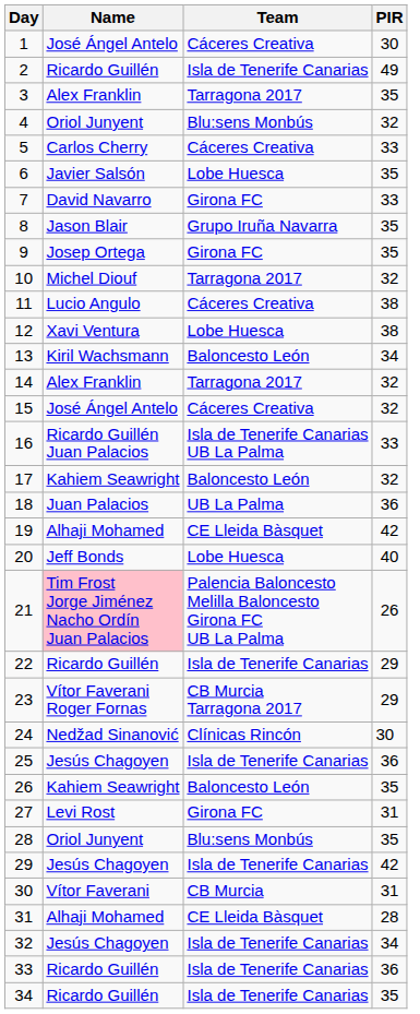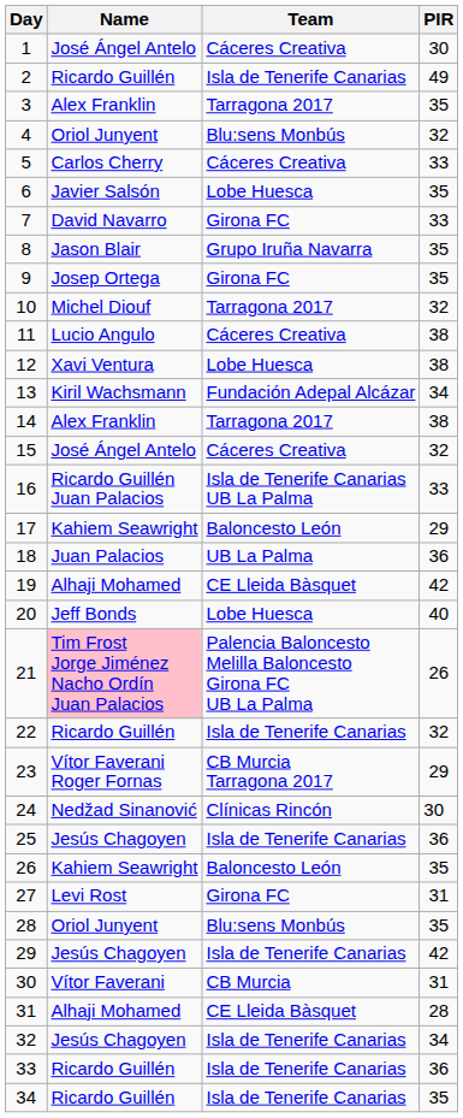 <table class="wikitable">
 <tr>
 <th>Day</th>
 <th>Name</th>
 <th>Team</th>
 <th>PIR</th>
 </tr>
 <tr>
 <td align="center">1</td>
 <td> <a href='#'>José Ángel Antelo</a></td>
 <td><a href='#'>Cáceres Creativa</a></td>
 <td align="center">30</td>
 </tr>
 <tr>
 <td align="center">2</td>
 <td> <a href='#'>Ricardo Guillén</a></td>
 <td><a href='#'>Isla de Tenerife Canarias</a></td>
 <td align="center">49</td>
 </tr>
 <tr>
 <td align="center">3</td>
 <td> <a href='#'>Alex Franklin</a></td>
 <td><a href='#'>Tarragona 2017</a></td>
 <td align="center">35</td>
 </tr>
 <tr>
 <td align="center">4</td>
 <td> <a href='#'>Oriol Junyent</a></td>
 <td><a href='#'>Blu:sens Monbús</a></td>
 <td align="center">32</td>
 </tr>
 <tr>
 <td align="center">5</td>
 <td> <a href='#'>Carlos Cherry</a></td>
 <td><a href='#'>Cáceres Creativa</a></td>
 <td align="center">33</td>
 </tr>
 <tr>
 <td align="center">6</td>
 <td> <a href='#'>Javier Salsón</a></td>
 <td><a href='#'>Lobe Huesca</a></td>
 <td align="center">35</td>
 </tr>
 <tr>
 <td align="center">7</td>
 <td> <a href='#'>David Navarro</a></td>
 <td><a href='#'>Girona FC</a></td>
 <td align="center">33</td>
 </tr>
 <tr>
 <td align="center">8</td>
 <td> <a href='#'>Jason Blair</a></td>
 <td><a href='#'>Grupo Iruña Navarra</a></td>
 <td align="center">35</td>
 </tr>
 <tr>
 <td align="center">9</td>
 <td> <a href='#'>Josep Ortega</a></td>
 <td><a href='#'>Girona FC</a></td>
 <td align="center">35</td>
 </tr>
 <tr>
 <td align="center">10</td>
 <td> <a href='#'>Michel Diouf</a></td>
 <td><a href='#'>Tarragona 2017</a></td>
 <td align="center">32</td>
 </tr>
 <tr>
 <td align="center">11</td>
 <td> <a href='#'>Lucio Angulo</a></td>
 <td><a href='#'>Cáceres Creativa</a></td>
 <td align="center">38</td>
 </tr>
 <tr>
 <td align="center">12</td>
 <td> <a href='#'>Xavi Ventura</a></td>
 <td><a href='#'>Lobe Huesca</a></td>
 <td align="center">38</td>
 </tr>
 <tr>
 <td align="center">13</td>
 <td> <a href='#'>Kiril Wachsmann</a></td>
-<td><a href='#'>Baloncesto León</a></td>
+<td><a href='#'>Fundación Adepal Alcázar</a></td>
 <td align="center">34</td>
 </tr>
 <tr>
 <td align="center">14</td>
 <td> <a href='#'>Alex Franklin</a></td>
 <td><a href='#'>Tarragona 2017</a></td>
-<td align="center">32</td>
+<td align="center">38</td>
 </tr>
 <tr>
 <td align="center">15</td>
 <td> <a href='#'>José Ángel Antelo</a></td>
 <td><a href='#'>Cáceres Creativa</a></td>
 <td align="center">32</td>
 </tr>
 <tr>
 <td align="center">16</td>
 <td> <a href='#'>Ricardo Guillén</a><br> <a href='#'>Juan Palacios</a></td>
 <td><a href='#'>Isla de Tenerife Canarias</a><br><a href='#'>UB La Palma</a></td>
 <td align="center">33</td>
 </tr>
 <tr>
 <td align="center">17</td>
 <td> <a href='#'>Kahiem Seawright</a></td>
 <td><a href='#'>Baloncesto León</a></td>
-<td align="center">32</td>
+<td align="center">29</td>
 </tr>
 <tr>
 <td align="center">18</td>
 <td> <a href='#'>Juan Palacios</a></td>
 <td><a href='#'>UB La Palma</a></td>
 <td align="center">36</td>
 </tr>
 <tr>
 <td align="center">19</td>
 <td> <a href='#'>Alhaji Mohamed</a></td>
 <td><a href='#'>CE Lleida Bàsquet</a></td>
 <td align="center">42</td>
 </tr>
 <tr>
 <td align="center">20</td>
 <td> <a href='#'>Jeff Bonds</a></td>
 <td><a href='#'>Lobe Huesca</a></td>
 <td align="center">40</td>
 </tr>
 <tr>
 <td align="center">21</td>
 <td style="background: pink;"> <a href='#'>Tim Frost</a><br> <a href='#'>Jorge Jiménez</a><br> <a href='#'>Nacho Ordín</a><br> <a href='#'>Juan Palacios</a></td>
 <td><a href='#'>Palencia Baloncesto</a><br><a href='#'>Melilla Baloncesto</a><br><a href='#'>Girona FC</a><br><a href='#'>UB La Palma</a></td>
 <td align="center">26</td>
 </tr>
 <tr>
 <td align="center">22</td>
 <td> <a href='#'>Ricardo Guillén</a></td>
 <td><a href='#'>Isla de Tenerife Canarias</a></td>
-<td align="center">29</td>
+<td align="center">32</td>
 </tr>
 <tr>
 <td align="center">23</td>
 <td> <a href='#'>Vítor Faverani</a><br> <a href='#'>Roger Fornas</a></td>
 <td><a href='#'>CB Murcia</a><br><a href='#'>Tarragona 2017</a></td>
 <td align="center">29</td>
 </tr>
 <tr>
 <td align="center">24</td>
 <td> <a href='#'>Nedžad Sinanović</a></td>
 <td><a href='#'>Clínicas Rincón</a></td>
 <td>30</td>
 </tr>
 <tr>
 <td align="center">25</td>
 <td> <a href='#'>Jesús Chagoyen</a></td>
 <td><a href='#'>Isla de Tenerife Canarias</a></td>
 <td align="center">36</td>
 </tr>
 <tr>
 <td align="center">26</td>
 <td> <a href='#'>Kahiem Seawright</a></td>
 <td><a href='#'>Baloncesto León</a></td>
 <td align="center">35</td>
 </tr>
 <tr>
 <td align="center">27</td>
 <td> <a href='#'>Levi Rost</a></td>
 <td><a href='#'>Girona FC</a></td>
 <td align="center">31</td>
 </tr>
 <tr>
 <td align="center">28</td>
 <td> <a href='#'>Oriol Junyent</a></td>
 <td><a href='#'>Blu:sens Monbús</a></td>
 <td align="center">35</td>
 </tr>
 <tr>
 <td align="center">29</td>
 <td> <a href='#'>Jesús Chagoyen</a></td>
 <td><a href='#'>Isla de Tenerife Canarias</a></td>
 <td align="center">42</td>
 </tr>
 <tr>
 <td align="center">30</td>
 <td> <a href='#'>Vítor Faverani</a></td>
 <td><a href='#'>CB Murcia</a></td>
 <td align="center">31</td>
 </tr>
 <tr>
 <td align="center">31</td>
 <td> <a href='#'>Alhaji Mohamed</a></td>
 <td><a href='#'>CE Lleida Bàsquet</a></td>
 <td align="center">28</td>
 </tr>
 <tr>
 <td align="center">32</td>
 <td> <a href='#'>Jesús Chagoyen</a></td>
 <td><a href='#'>Isla de Tenerife Canarias</a></td>
 <td align="center">34</td>
 </tr>
 <tr>
 <td align="center">33</td>
 <td> <a href='#'>Ricardo Guillén</a></td>
 <td><a href='#'>Isla de Tenerife Canarias</a></td>
 <td align="center">36</td>
 </tr>
 <tr>
 <td align="center">34</td>
 <td> <a href='#'>Ricardo Guillén</a></td>
 <td><a href='#'>Isla de Tenerife Canarias</a></td>
 <td align="center">35</td>
 </tr>
 </table>
